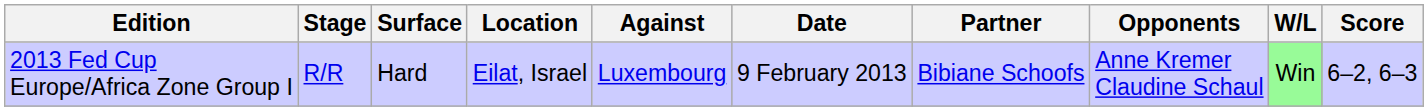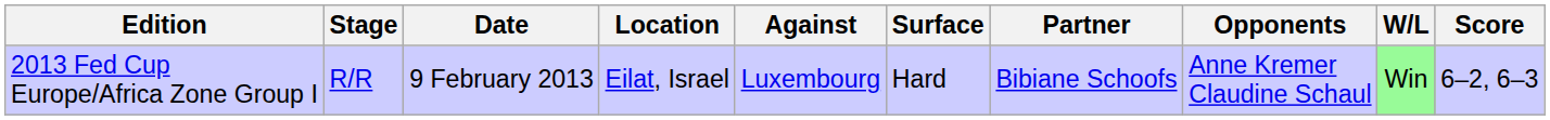 <table class=wikitable style=font-size:97%>
 <tr>
 <th>Edition</th>
 <th>Stage</th>
-<th>Surface</th>
+<th>Date</th>
 <th>Location</th>
 <th>Against</th>
-<th>Date</th>
+<th>Surface</th>
 <th>Partner</th>
 <th>Opponents</th>
 <th>W/L</th>
 <th>Score</th>
 </tr>
 <tr style="background:#ccf;">
 <td><a href='#'>2013 Fed Cup</a> <br> Europe/Africa Zone Group I</td>
 <td><a href='#'>R/R</a></td>
-<td>Hard</td>
+<td>9 February 2013</td>
 <td><a href='#'>Eilat</a>, Israel</td>
 <td> <a href='#'>Luxembourg</a></td>
-<td>9 February 2013</td>
+<td>Hard</td>
 <td> <a href='#'>Bibiane Schoofs</a></td>
 <td> <a href='#'>Anne Kremer</a> <br>  <a href='#'>Claudine Schaul</a></td>
 <td style="text-align:center; background:#98fb98;">Win</td>
 <td>6–2, 6–3</td>
 </tr>
 </table>
